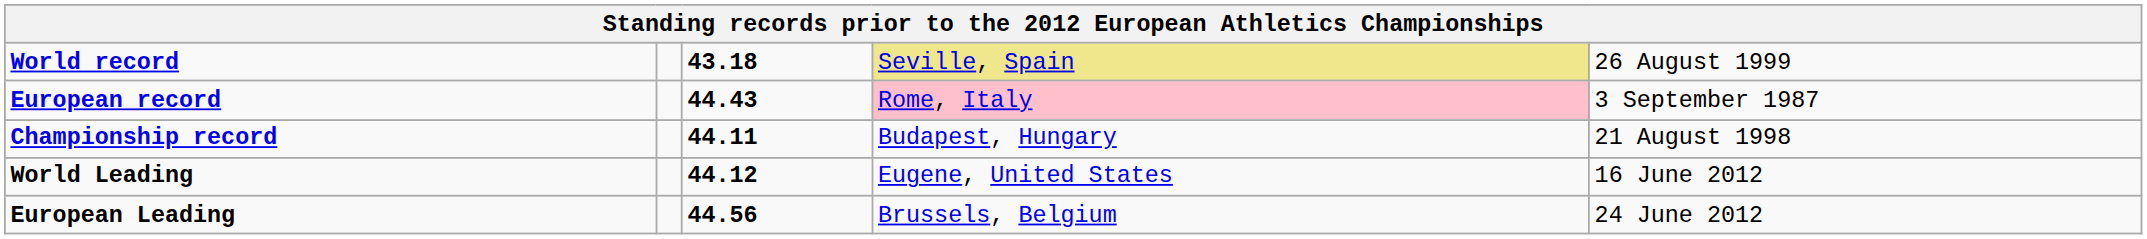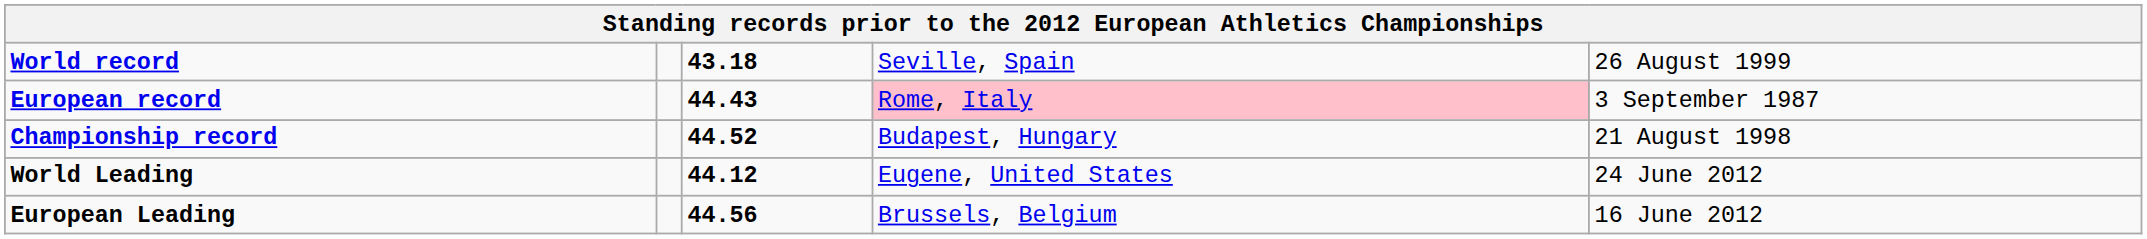 <table class="wikitable" width=75%>
 <tr>
 <th colspan="5">Standing records prior to the 2012 European Athletics Championships</th>
 </tr>
 <tr>
 <td><strong><a href='#'>World record</a></strong></td>
 <td></td>
 <td><strong>43.18</strong></td>
-<td style="background: khaki;"><a href='#'>Seville</a>, <a href='#'>Spain</a></td>
+<td><a href='#'>Seville</a>, <a href='#'>Spain</a></td>
 <td>26 August 1999</td>
 </tr>
 <tr>
 <td><strong><a href='#'>European record</a></strong></td>
 <td></td>
 <td><strong>44.43</strong></td>
 <td style="background: pink;"><a href='#'>Rome</a>, <a href='#'>Italy</a></td>
 <td>3 September 1987</td>
 </tr>
 <tr>
 <td><strong><a href='#'>Championship record</a></strong></td>
 <td></td>
-<td><strong>44.11</strong></td>
+<td><strong>44.52</strong></td>
 <td><a href='#'>Budapest</a>, <a href='#'>Hungary</a></td>
 <td>21 August 1998</td>
 </tr>
 <tr>
 <td><strong>World Leading</strong></td>
 <td></td>
 <td><strong>44.12</strong></td>
 <td><a href='#'>Eugene</a>, <a href='#'>United States</a></td>
-<td>16 June 2012</td>
+<td>24 June 2012</td>
 </tr>
 <tr>
 <td><strong>European Leading</strong></td>
 <td></td>
 <td><strong>44.56</strong></td>
 <td><a href='#'>Brussels</a>, <a href='#'>Belgium</a></td>
-<td>24 June 2012</td>
+<td>16 June 2012</td>
 </tr>
 </table>
